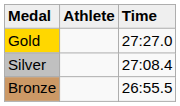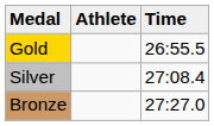 <table class="wikitable">
 <tr style="background:#efefef;">
 <td><strong>Medal</strong></td>
 <td><strong>Athlete</strong></td>
 <td><strong>Time</strong></td>
 </tr>
 <tr>
 <td style="background:gold;">Gold</td>
 <td></td>
-<td>27:27.0</td>
+<td>26:55.5</td>
 </tr>
 <tr>
 <td style="background:silver;">Silver</td>
 <td></td>
 <td>27:08.4</td>
 </tr>
 <tr>
 <td style="background:#c96;">Bronze</td>
 <td></td>
-<td>26:55.5</td>
+<td>27:27.0</td>
 </tr>
 </table>
